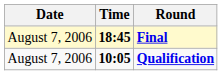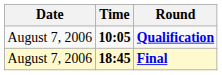 <table class="wikitable">
 <tr>
 <th>Date</th>
 <th>Time</th>
 <th>Round</th>
 </tr>
+<tr>
+<td>August 7, 2006</td>
+<td><strong>10:05</strong></td>
+<td><strong><a href='#'>Qualification</a></strong></td>
+</tr>
 <tr style=background:lemonchiffon>
 <td>August 7, 2006</td>
 <td><strong>18:45</strong></td>
 <td><strong><a href='#'>Final</a></strong></td>
 </tr>
-<tr>
-<td>August 7, 2006</td>
-<td><strong>10:05</strong></td>
-<td><strong><a href='#'>Qualification</a></strong></td>
-</tr>
 </table>
